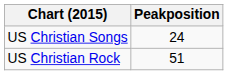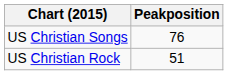 <table class="wikitable sortable">
 <tr>
 <th>Chart (2015)</th>
 <th>Peakposition</th>
 </tr>
 <tr>
 <td>US <a href='#'>Christian Songs</a></td>
-<td align="center">24</td>
+<td align="center">76</td>
 </tr>
 <tr>
 <td>US <a href='#'>Christian Rock</a></td>
 <td align="center">51</td>
 </tr>
 </table>
